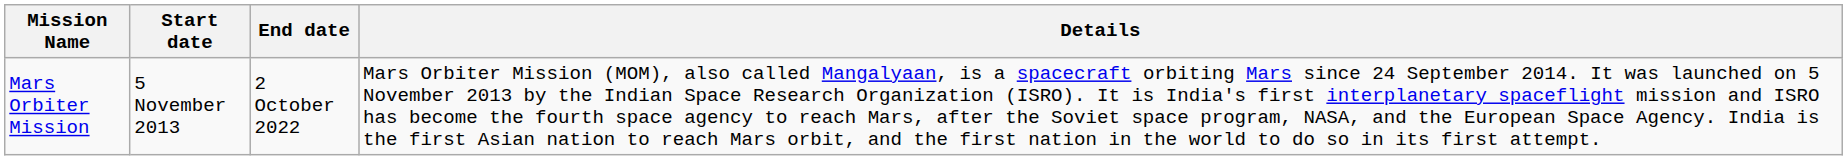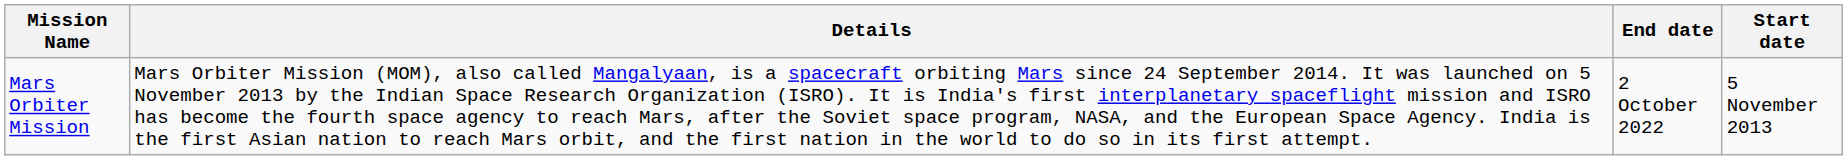 <table class="wikitable">
 <tr>
 <th>Mission Name</th>
+<th>Details</th>
+<th>End date</th>
 <th>Start date</th>
-<th>End date</th>
-<th>Details</th>
 </tr>
 <tr>
 <td><a href='#'>Mars Orbiter Mission</a></td>
+<td>Mars Orbiter Mission (MOM), also called <a href='#'>Mangalyaan</a>, is a <a href='#'>spacecraft</a> orbiting <a href='#'>Mars</a> since 24 September 2014. It was launched on 5 November 2013 by the Indian Space Research Organization (ISRO). It is India's first <a href='#'>interplanetary spaceflight</a> mission and ISRO has become the fourth space agency to reach Mars, after the Soviet space program, NASA, and the European Space Agency. India is the first Asian nation to reach Mars orbit, and the first nation in the world to do so in its first attempt.</td>
+<td>2 October 2022</td>
 <td>5 November 2013</td>
-<td>2 October 2022</td>
-<td>Mars Orbiter Mission (MOM), also called <a href='#'>Mangalyaan</a>, is a <a href='#'>spacecraft</a> orbiting <a href='#'>Mars</a> since 24 September 2014. It was launched on 5 November 2013 by the Indian Space Research Organization (ISRO). It is India's first <a href='#'>interplanetary spaceflight</a> mission and ISRO has become the fourth space agency to reach Mars, after the Soviet space program, NASA, and the European Space Agency. India is the first Asian nation to reach Mars orbit, and the first nation in the world to do so in its first attempt.</td>
 </tr>
 </table>
